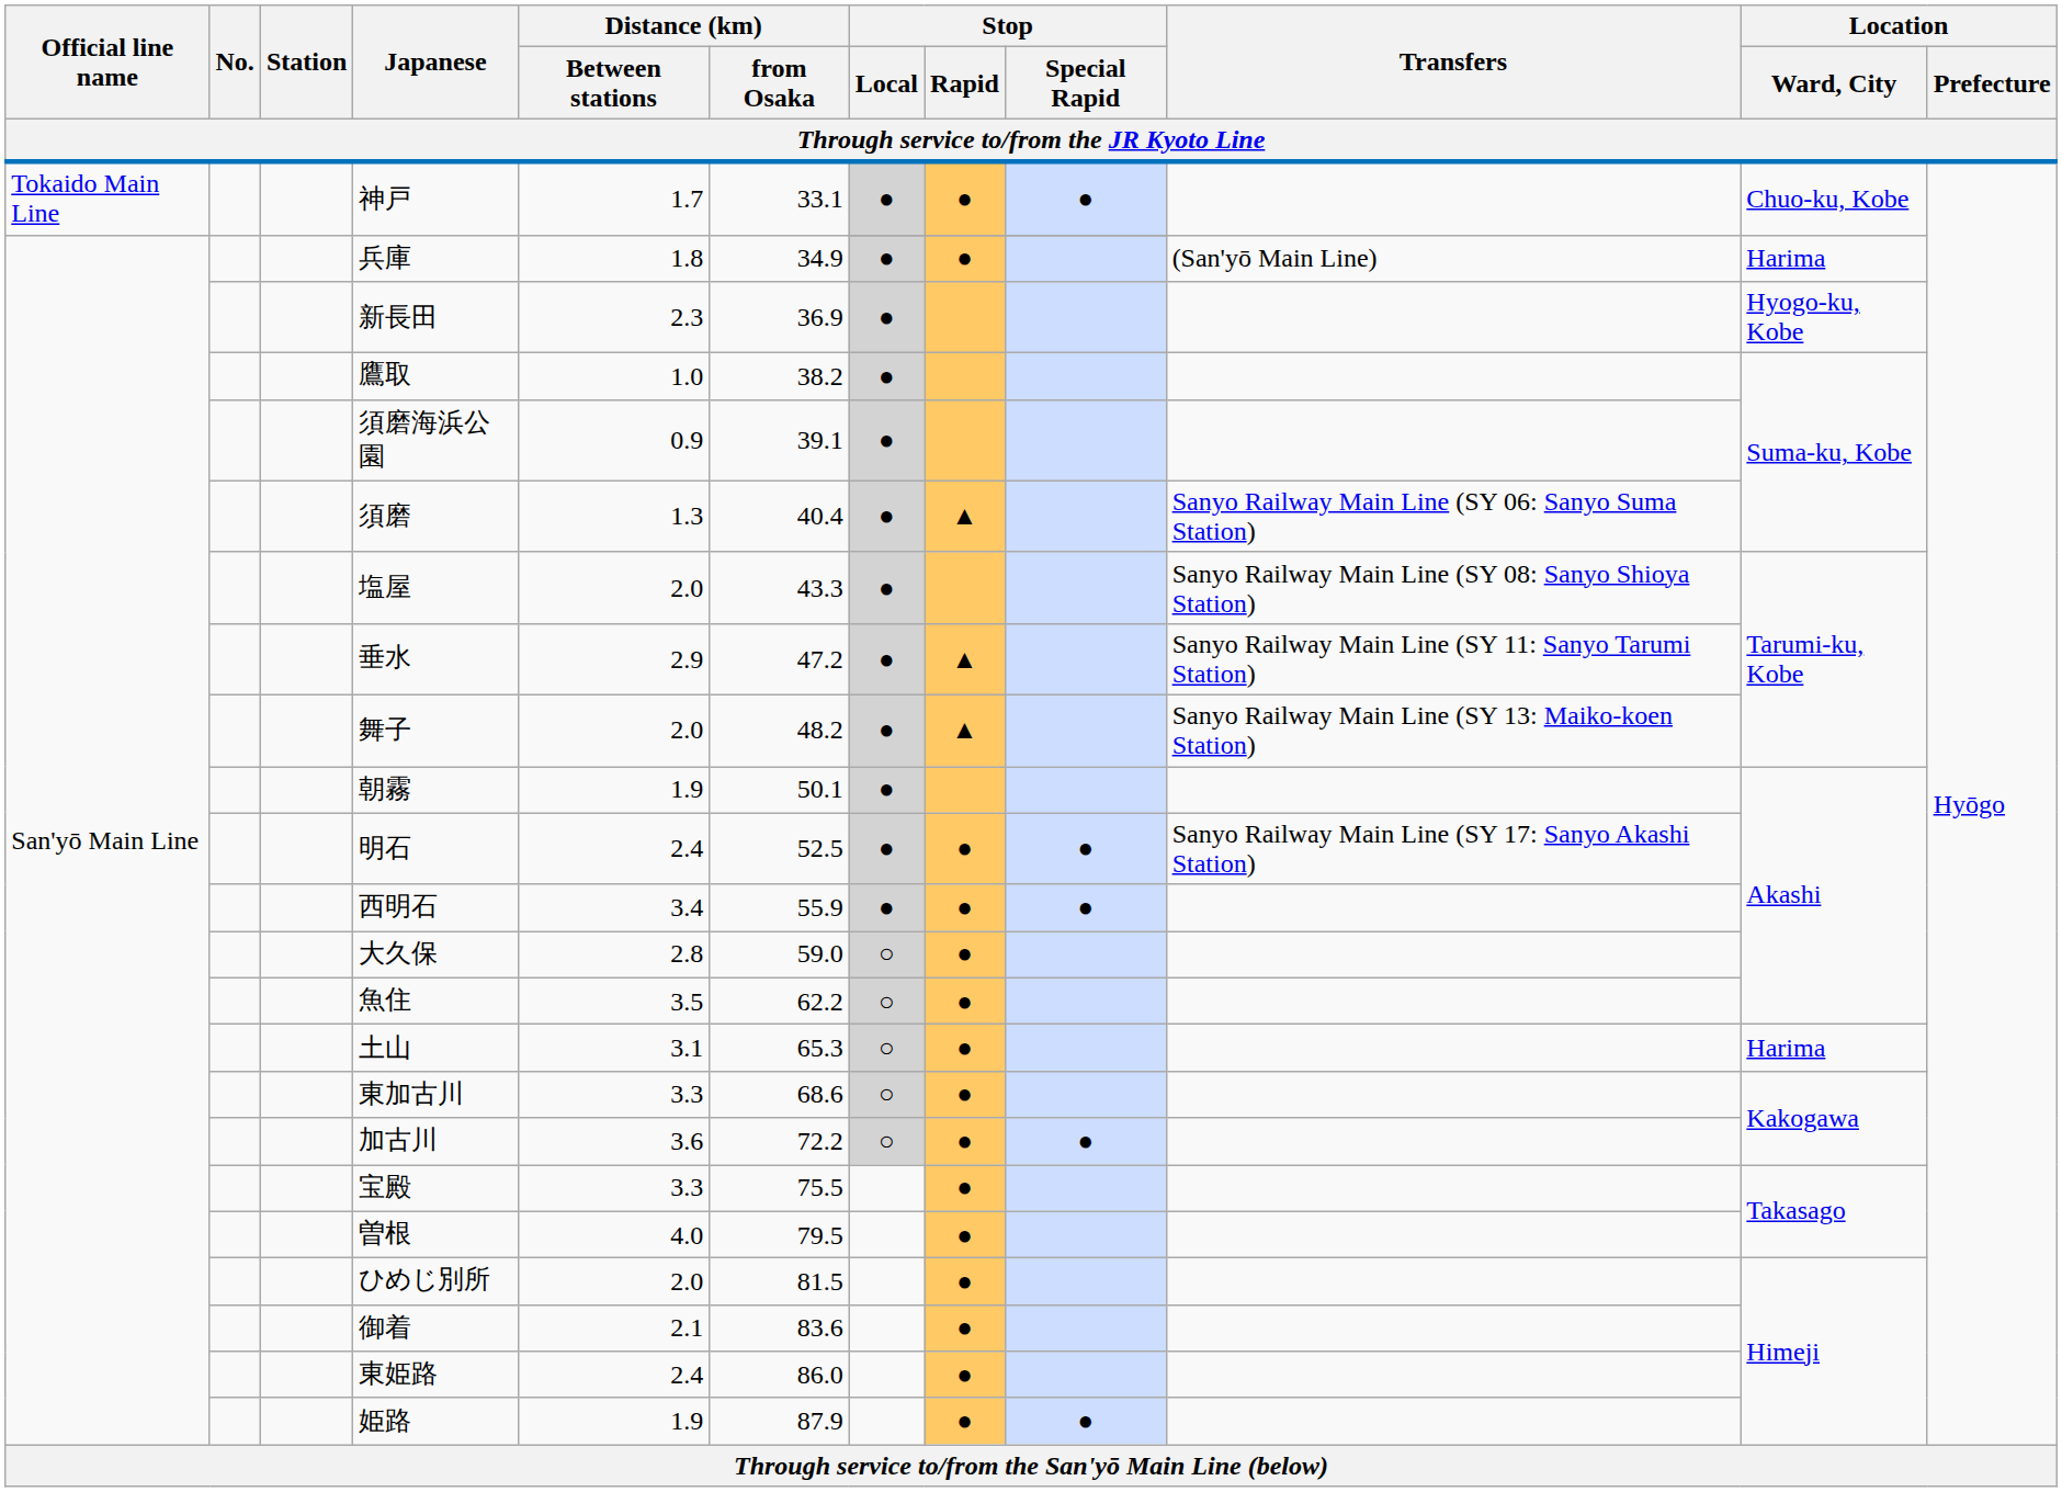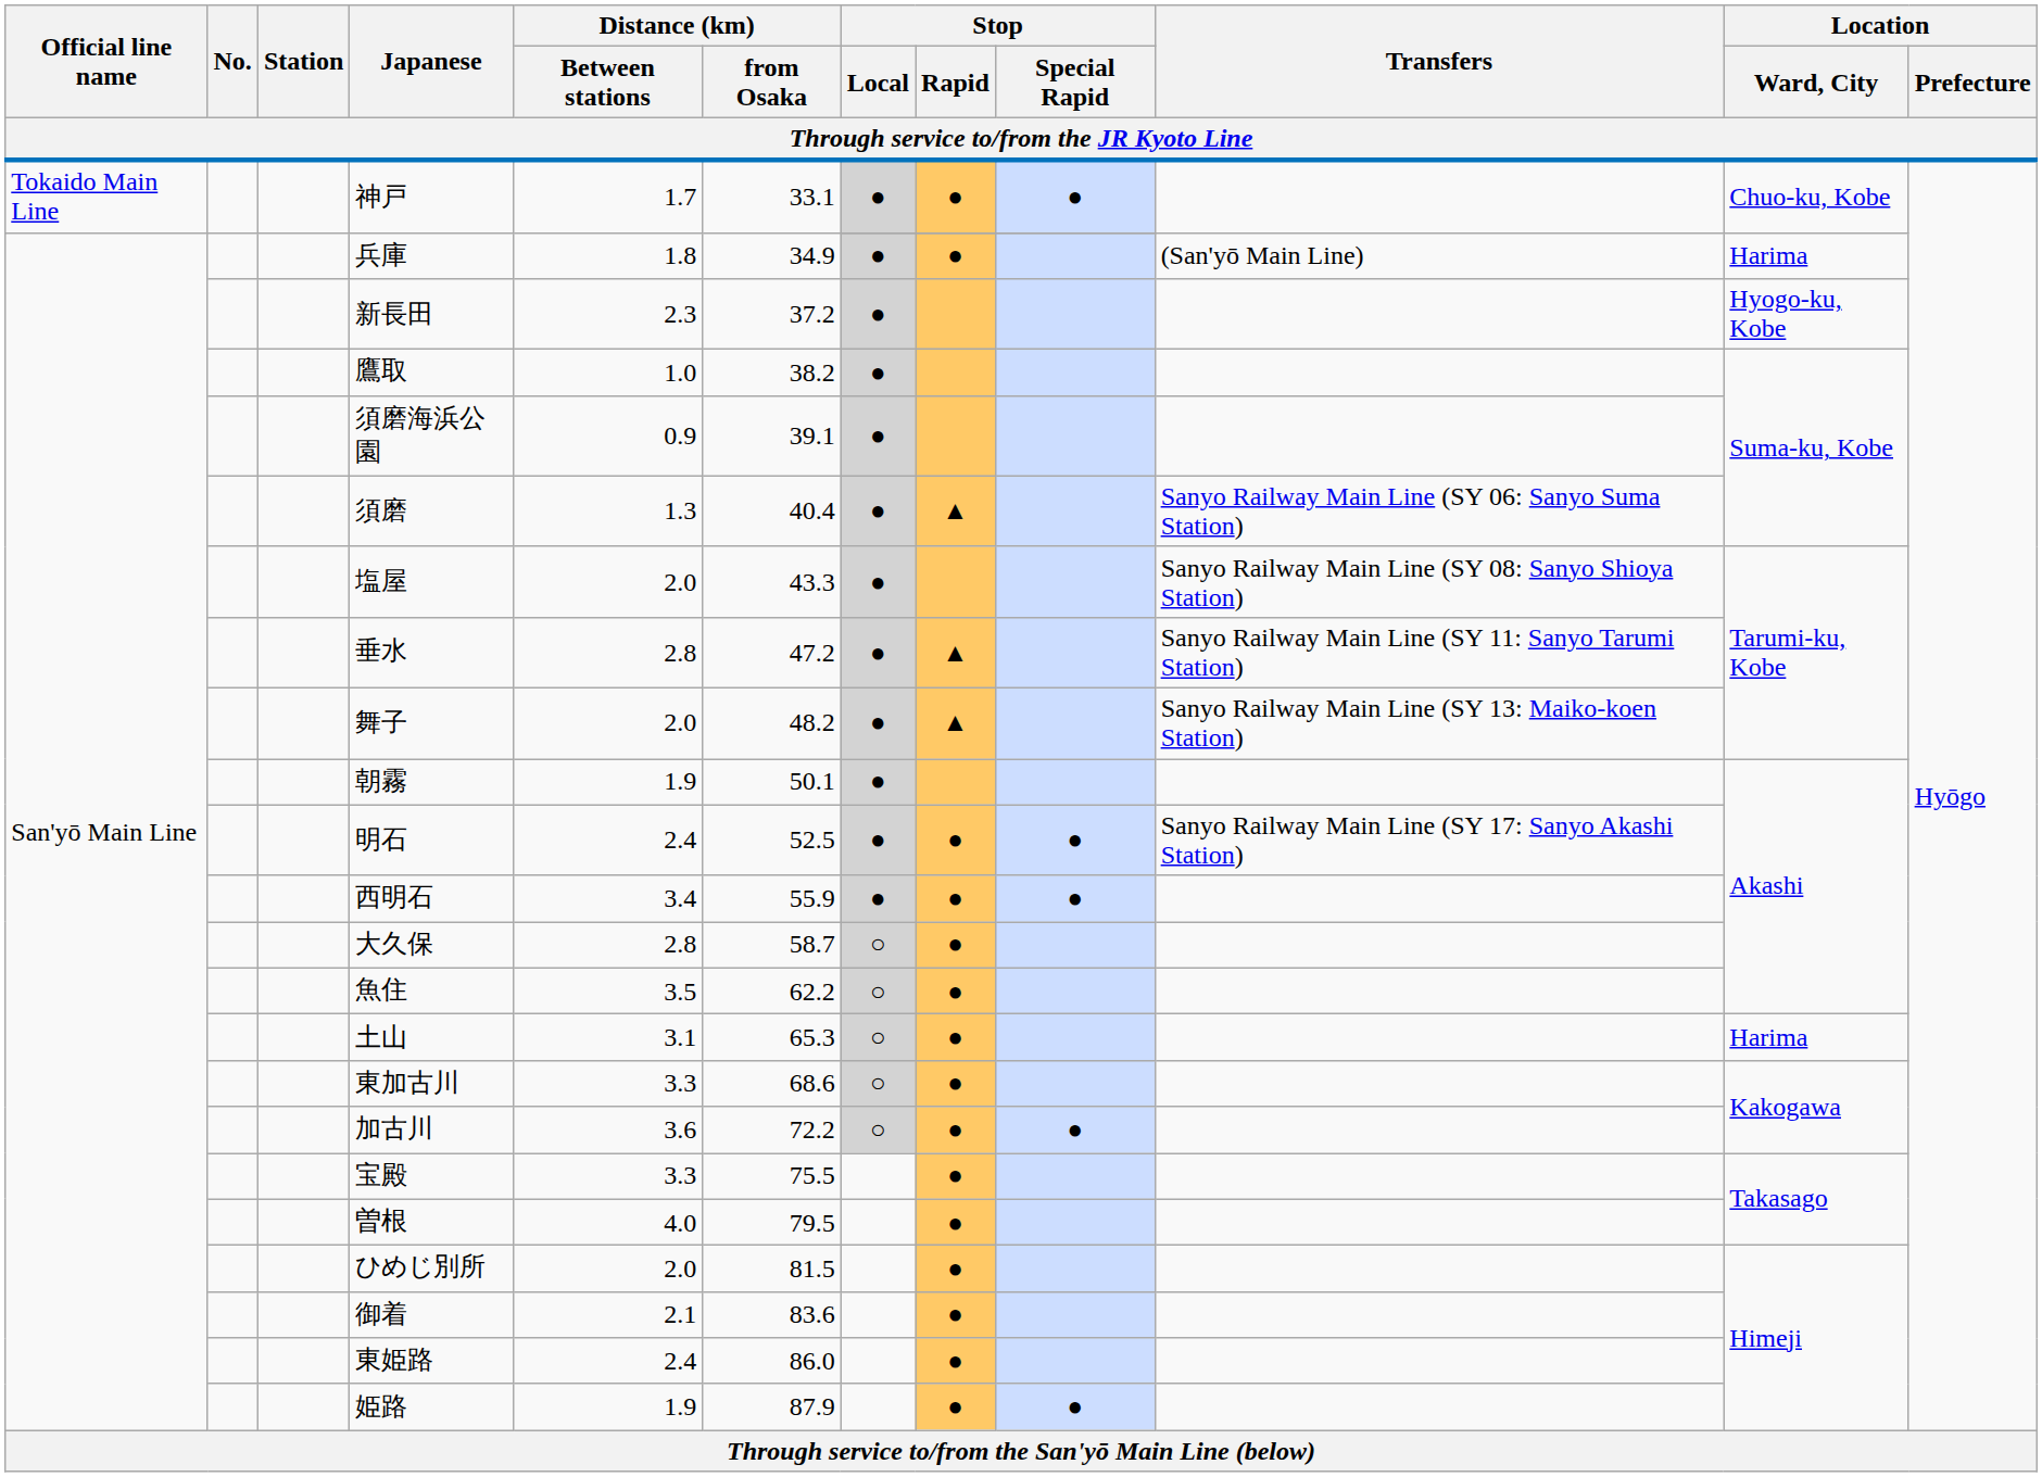 <table class=wikitable>
 <tr>
 <th rowspan=2>Official line name</th>
 <th rowspan=2>No.</th>
 <th rowspan=2>Station</th>
 <th rowspan=2>Japanese</th>
 <th colspan=2>Distance (km)</th>
 <th colspan=3>Stop</th>
 <th rowspan=2>Transfers</th>
 <th colspan=2>Location</th>
 </tr>
 <tr>
 <th>Between stations</th>
 <th>from Osaka</th>
 <th>Local</th>
 <th>Rapid</th>
 <th>Special Rapid</th>
 <th>Ward, City</th>
 <th>Prefecture</th>
 </tr>
 <tr>
 <th colspan="12" align="center" style="border-bottom:solid 3px #0072bc;"><em>Through service to/from the <a href='#'>JR Kyoto Line</a></em></th>
 </tr>
 <tr>
 <td><a href='#'>Tokaido Main Line</a></td>
 <td rowspan="2"></td>
 <td rowspan="2"></td>
 <td rowspan="2">神戸</td>
 <td rowspan="2" align="right">1.7</td>
 <td rowspan="2" align="right">33.1</td>
 <td style="background-color:#d3d3d3;" align="center">●</td>
 <td style="background-color:#ffc966;" align="center">●</td>
 <td style="background-color:#cdf;" align="center">●</td>
 <td rowspan="2"></td>
 <td rowspan="2"><a href='#'>Chuo-ku, Kobe</a></td>
 <td rowspan="24"><a href='#'>Hyōgo</a></td>
 </tr>
 <tr>
 <td rowspan="23">San'yō Main Line</td>
 </tr>
 <tr>
 <td></td>
 <td></td>
 <td>兵庫</td>
 <td align="right">1.8</td>
 <td align="right">34.9</td>
 <td style="background-color:#d3d3d3;" align="center">●</td>
 <td style="background-color:#ffc966;" align="center">●</td>
 <td style="background-color:#cdf;" align="center"></td>
 <td> (San'yō Main Line)</td>
 <td><a href='#'>Harima</a></td>
 </tr>
 <tr>
 <td></td>
 <td></td>
 <td>新長田</td>
 <td align="right">2.3</td>
-<td align="right">36.9</td>
+<td align="right">37.2</td>
 <td style="background-color:#d3d3d3;" align="center">●</td>
 <td style="background-color:#ffc966;" align="center"></td>
 <td style="background-color:#cdf;" align="center"></td>
 <td></td>
 <td><a href='#'>Hyogo-ku, Kobe</a></td>
 </tr>
 <tr>
 <td></td>
 <td></td>
 <td>鷹取</td>
 <td align="right">1.0</td>
 <td align="right">38.2</td>
 <td style="background-color:#d3d3d3;" align="center">●</td>
 <td style="background-color:#ffc966;" align="center"></td>
 <td style="background-color:#cdf;" align="center"></td>
 <td></td>
 <td rowspan=3><a href='#'>Suma-ku, Kobe</a></td>
 </tr>
 <tr>
 <td></td>
 <td></td>
 <td>須磨海浜公園</td>
 <td align="right">0.9</td>
 <td align="right">39.1</td>
 <td style="background-color:#d3d3d3;" align="center">●</td>
 <td style="background-color:#ffc966;" align="center"></td>
 <td style="background-color:#cdf;" align="center"></td>
 <td></td>
 </tr>
 <tr>
 <td></td>
 <td></td>
 <td>須磨</td>
 <td align="right">1.3</td>
 <td align="right">40.4</td>
 <td style="background-color:#d3d3d3;" align="center">●</td>
 <td style="background-color:#ffc966;" align="center">▲</td>
 <td style="background-color:#cdf;" align="center"></td>
 <td> <a href='#'>Sanyo Railway Main Line</a> (SY 06: <a href='#'>Sanyo Suma Station</a>)</td>
 </tr>
 <tr>
 <td></td>
 <td></td>
 <td>塩屋</td>
 <td align="right">2.0</td>
 <td align="right">43.3</td>
 <td style="background-color:#d3d3d3;" align="center">●</td>
 <td style="background-color:#ffc966;" align="center"></td>
 <td style="background-color:#cdf;" align="center"></td>
 <td> Sanyo Railway Main Line (SY 08: <a href='#'>Sanyo Shioya Station</a>)</td>
 <td rowspan=3><a href='#'>Tarumi-ku, Kobe</a></td>
 </tr>
 <tr>
 <td></td>
 <td></td>
 <td>垂水</td>
-<td align="right">2.9</td>
+<td align="right">2.8</td>
 <td align="right">47.2</td>
 <td style="background-color:#d3d3d3;" align="center">●</td>
 <td style="background-color:#ffc966;" align="center">▲</td>
 <td style="background-color:#cdf;" align="center"></td>
 <td> Sanyo Railway Main Line (SY 11: <a href='#'>Sanyo Tarumi Station</a>)</td>
 </tr>
 <tr>
 <td></td>
 <td></td>
 <td>舞子</td>
 <td align="right">2.0</td>
 <td align="right">48.2</td>
 <td style="background-color:#d3d3d3;" align="center">●</td>
 <td style="background-color:#ffc966;" align="center">▲</td>
 <td style="background-color:#cdf;" align="center"></td>
 <td> Sanyo Railway Main Line (SY 13: <a href='#'>Maiko-koen Station</a>)</td>
 </tr>
 <tr>
 <td></td>
 <td></td>
 <td>朝霧</td>
 <td align="right">1.9</td>
 <td align="right">50.1</td>
 <td style="background-color:#d3d3d3;" align="center">●</td>
 <td style="background-color:#ffc966;" align="center"></td>
 <td style="background-color:#cdf;" align="center"></td>
 <td></td>
 <td rowspan=5><a href='#'>Akashi</a></td>
 </tr>
 <tr>
 <td></td>
 <td></td>
 <td>明石</td>
 <td align="right">2.4</td>
 <td align="right">52.5</td>
 <td style="background-color:#d3d3d3;" align="center">●</td>
 <td style="background-color:#ffc966;" align="center">●</td>
 <td style="background-color:#cdf;" align="center">●</td>
 <td> Sanyo Railway Main Line (SY 17: <a href='#'>Sanyo Akashi Station</a>)</td>
 </tr>
 <tr>
 <td></td>
 <td></td>
 <td>西明石</td>
 <td align="right">3.4</td>
 <td align="right">55.9</td>
 <td style="background-color:#d3d3d3;" align="center">●</td>
 <td style="background-color:#ffc966;" align="center">●</td>
 <td style="background-color:#cdf;" align="center">●</td>
 <td></td>
 </tr>
 <tr>
 <td></td>
 <td></td>
 <td>大久保</td>
 <td align="right">2.8</td>
-<td align="right">59.0</td>
+<td align="right">58.7</td>
 <td style="background-color:#d3d3d3;" align="center">○</td>
 <td style="background-color:#ffc966;" align="center">●</td>
 <td style="background-color:#cdf;" align="center"></td>
 <td></td>
 </tr>
 <tr>
 <td></td>
 <td></td>
 <td>魚住</td>
 <td align="right">3.5</td>
 <td align="right">62.2</td>
 <td style="background-color:#d3d3d3;" align="center">○</td>
 <td style="background-color:#ffc966;" align="center">●</td>
 <td style="background-color:#cdf;" align="center"></td>
 <td></td>
 </tr>
 <tr>
 <td></td>
 <td></td>
 <td>土山</td>
 <td align="right">3.1</td>
 <td align="right">65.3</td>
 <td style="background-color:#d3d3d3;" align="center">○</td>
 <td style="background-color:#ffc966;" align="center">●</td>
 <td style="background-color:#cdf;" align="center"></td>
 <td></td>
 <td><a href='#'>Harima</a></td>
 </tr>
 <tr>
 <td></td>
 <td></td>
 <td>東加古川</td>
 <td align="right">3.3</td>
 <td align="right">68.6</td>
 <td style="background-color:#d3d3d3;" align="center">○</td>
 <td style="background-color:#ffc966;" align="center">●</td>
 <td style="background-color:#cdf;" align="center"></td>
 <td></td>
 <td rowspan=2><a href='#'>Kakogawa</a></td>
 </tr>
 <tr>
 <td></td>
 <td></td>
 <td>加古川</td>
 <td align="right">3.6</td>
 <td align="right">72.2</td>
 <td style="background-color:#d3d3d3;" align="center">○</td>
 <td style="background-color:#ffc966;" align="center">●</td>
 <td style="background-color:#cdf;" align="center">●</td>
 <td> </td>
 </tr>
 <tr>
 <td></td>
 <td></td>
 <td>宝殿</td>
 <td align="right">3.3</td>
 <td align="right">75.5</td>
 <td></td>
 <td style="background-color:#ffc966;" align="center">●</td>
 <td style="background-color:#cdf;" align="center"></td>
 <td></td>
 <td rowspan=2><a href='#'>Takasago</a></td>
 </tr>
 <tr>
 <td></td>
 <td></td>
 <td>曽根</td>
 <td align="right">4.0</td>
 <td align="right">79.5</td>
 <td></td>
 <td style="background-color:#ffc966;" align="center">●</td>
 <td style="background-color:#cdf;" align="center"></td>
 <td></td>
 </tr>
 <tr>
 <td></td>
 <td></td>
 <td>ひめじ別所</td>
 <td align="right">2.0</td>
 <td align="right">81.5</td>
 <td></td>
 <td style="background-color:#ffc966;" align="center">●</td>
 <td style="background-color:#cdf;" align="center"></td>
 <td></td>
 <td rowspan=4><a href='#'>Himeji</a></td>
 </tr>
 <tr>
 <td></td>
 <td></td>
 <td>御着</td>
 <td align="right">2.1</td>
 <td align="right">83.6</td>
 <td></td>
 <td style="background-color:#ffc966;" align="center">●</td>
 <td style="background-color:#cdf;" align="center"></td>
 <td></td>
 </tr>
 <tr>
 <td></td>
 <td></td>
 <td>東姫路</td>
 <td align="right">2.4</td>
 <td align="right">86.0</td>
 <td></td>
 <td style="background-color:#ffc966;" align="center">●</td>
 <td style="background-color:#cdf;" align="center"></td>
 <td></td>
 </tr>
 <tr>
 <td></td>
 <td></td>
 <td>姫路</td>
 <td align="right">1.9</td>
 <td align="right">87.9</td>
 <td></td>
 <td style="background-color:#ffc966;" align="center">●</td>
 <td style="background-color:#cdf;" align="center">●</td>
 <td></td>
 </tr>
 <tr>
 <th colspan="12" align="center"><em>Through service to/from the San'yō Main Line (below)</em></th>
 </tr>
 </table>
